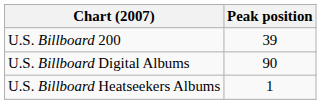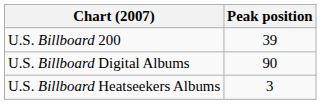 <table class="wikitable sortable">
 <tr>
 <th>Chart (2007)</th>
 <th>Peak position</th>
 </tr>
 <tr>
 <td>U.S. <em>Billboard</em> 200</td>
 <td style="text-align:center;">39</td>
 </tr>
 <tr>
 <td>U.S. <em>Billboard</em> Digital Albums</td>
 <td style="text-align:center;">90</td>
 </tr>
 <tr>
 <td>U.S. <em>Billboard</em> Heatseekers Albums</td>
-<td style="text-align:center;">1</td>
+<td style="text-align:center;">3</td>
 </tr>
 </table>
